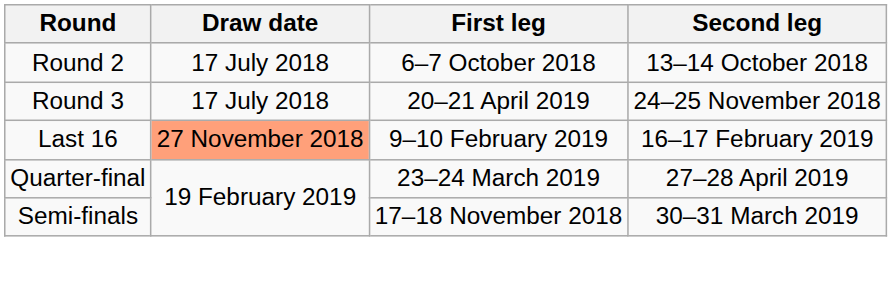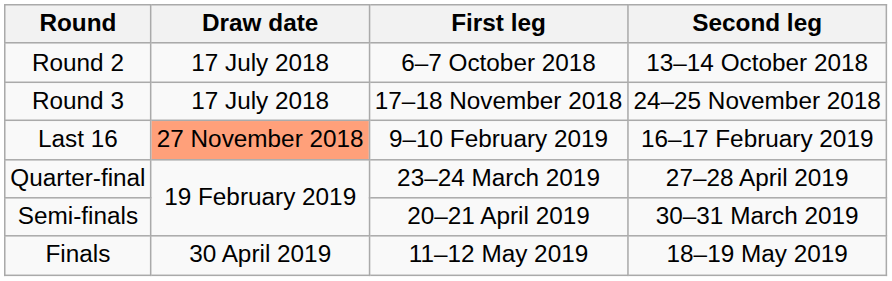 <table class="wikitable" style="text-align:center">
 <tr>
 <th>Round</th>
 <th>Draw date</th>
 <th>First leg</th>
 <th>Second leg</th>
 </tr>
 <tr>
 <td>Round 2</td>
 <td>17 July 2018</td>
 <td>6–7 October 2018</td>
 <td>13–14 October 2018</td>
 </tr>
 <tr>
 <td>Round 3</td>
 <td>17 July 2018</td>
-<td>20–21 April 2019</td>
+<td>17–18 November 2018</td>
 <td>24–25 November 2018</td>
 </tr>
 <tr>
 <td>Last 16</td>
 <td style="background: lightsalmon;">27 November 2018</td>
 <td>9–10 February 2019</td>
 <td>16–17 February 2019</td>
 </tr>
 <tr>
 <td>Quarter-final</td>
 <td rowspan="2">19 February 2019</td>
 <td>23–24 March 2019</td>
 <td>27–28 April 2019</td>
 </tr>
 <tr>
 <td>Semi-finals</td>
-<td>17–18 November 2018</td>
+<td>20–21 April 2019</td>
 <td>30–31 March 2019</td>
 </tr>
+<tr>
+<td>Finals</td>
+<td>30 April 2019</td>
+<td>11–12 May 2019</td>
+<td>18–19 May 2019</td>
+</tr>
 </table>
